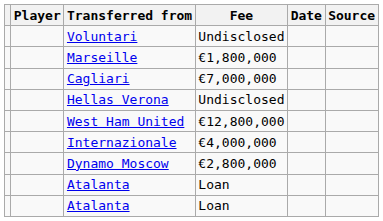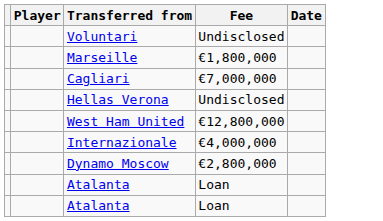 <table class="wikitable plainrowheaders sortable">
 <tr>
 <th></th>
 <th scope="col">Player</th>
 <th>Transferred from</th>
 <th style="width: 65px;">Fee</th>
 <th scope="col">Date</th>
-<th scope="col">Source</th>
 </tr>
 <tr>
 <td align="center"></td>
 <td></td>
 <td> <a href='#'>Voluntari</a></td>
 <td>Undisclosed</td>
-<td></td>
 <td></td>
 </tr>
 <tr>
 <td align="center"></td>
 <td></td>
 <td> <a href='#'>Marseille</a></td>
 <td>€1,800,000</td>
 <td></td>
-<td></td>
 </tr>
 <tr>
 <td align="center"></td>
 <td></td>
 <td> <a href='#'>Cagliari</a></td>
 <td>€7,000,000</td>
-<td></td>
 <td></td>
 </tr>
 <tr>
 <td align="center"></td>
 <td></td>
 <td> <a href='#'>Hellas Verona</a></td>
 <td>Undisclosed</td>
 <td></td>
-<td></td>
 </tr>
 <tr>
 <td align="center"></td>
 <td></td>
 <td> <a href='#'>West Ham United</a></td>
 <td>€12,800,000</td>
-<td></td>
 <td></td>
 </tr>
 <tr>
 <td align="center"></td>
 <td></td>
 <td> <a href='#'>Internazionale</a></td>
 <td>€4,000,000</td>
 <td></td>
-<td></td>
 </tr>
 <tr>
 <td align="center"></td>
 <td></td>
 <td> <a href='#'>Dynamo Moscow</a></td>
 <td>€2,800,000</td>
-<td></td>
 <td></td>
 </tr>
 <tr>
 <td align="center"></td>
 <td></td>
 <td> <a href='#'>Atalanta</a></td>
 <td>Loan</td>
 <td></td>
-<td></td>
 </tr>
 <tr>
 <td align="center"></td>
 <td></td>
 <td> <a href='#'>Atalanta</a></td>
 <td>Loan</td>
 <td></td>
-<td></td>
 </tr>
 </table>
